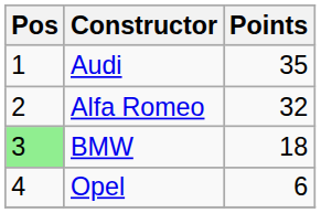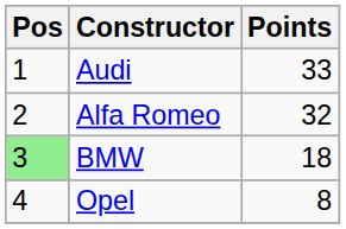 <table class="wikitable"   style="font-size:   85%;">
 <tr>
 <th>Pos</th>
 <th>Constructor</th>
 <th>Points</th>
 </tr>
 <tr>
 <td>1</td>
 <td> <a href='#'>Audi</a></td>
-<td align="right">35</td>
+<td align="right">33</td>
 </tr>
 <tr>
 <td>2</td>
 <td> <a href='#'>Alfa Romeo</a></td>
 <td align="right">32</td>
 </tr>
 <tr>
 <td style="background: lightgreen;">3</td>
 <td> <a href='#'>BMW</a></td>
 <td align="right">18</td>
 </tr>
 <tr>
 <td>4</td>
 <td> <a href='#'>Opel</a></td>
-<td align="right">6</td>
+<td align="right">8</td>
 </tr>
 <tr>
 </tr>
 </table>
